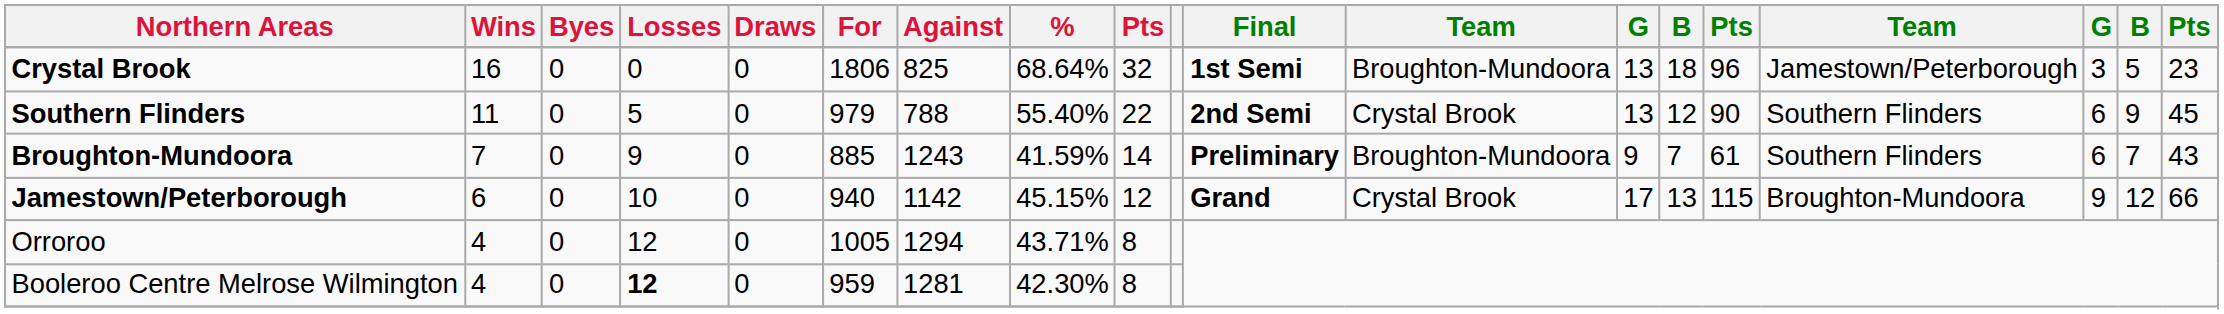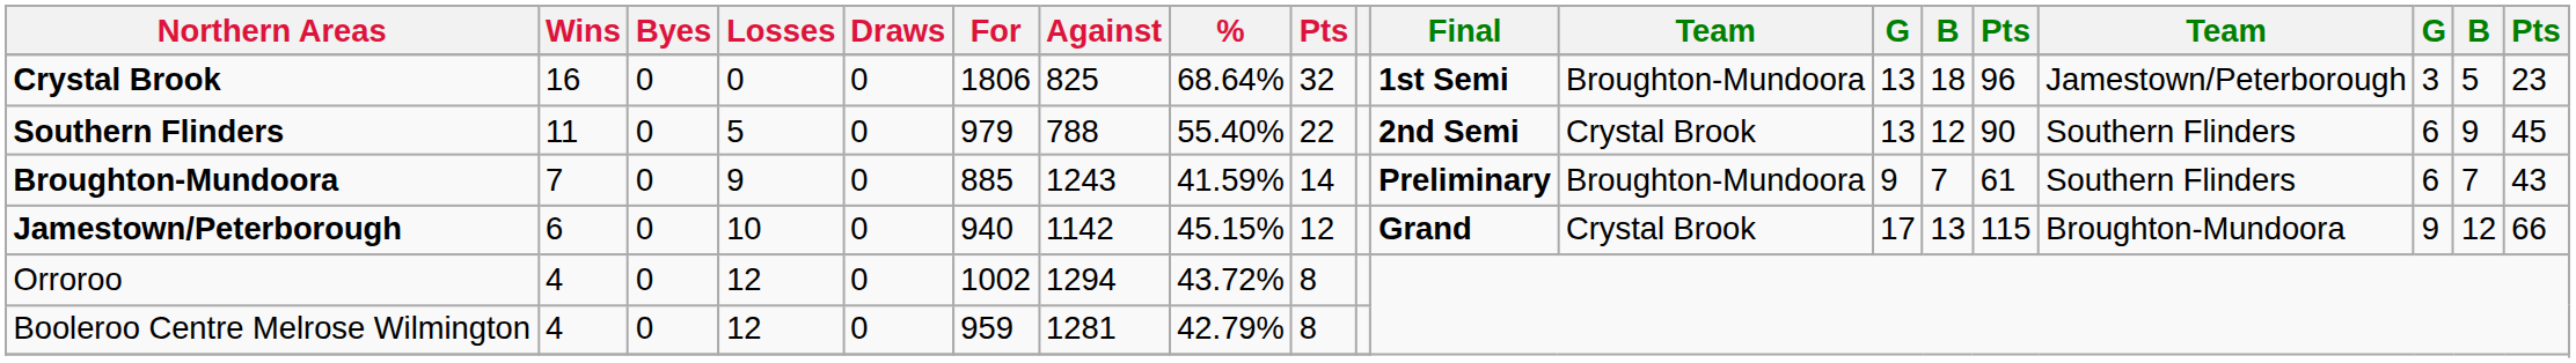 <table style="font-size: 85%; text-align: left;" class="wikitable">
 <tr>
 <th style="color:crimson">Northern Areas</th>
 <th style="color:crimson">Wins</th>
 <th style="color:crimson">Byes</th>
 <th style="color:crimson">Losses</th>
 <th style="color:crimson">Draws</th>
 <th style="color:crimson">For</th>
 <th style="color:crimson">Against</th>
 <th style="color:crimson">%</th>
 <th style="color:crimson">Pts</th>
 <th></th>
 <th style="color:green">Final</th>
 <th style="color:green">Team</th>
 <th style="color:green">G</th>
 <th style="color:green">B</th>
 <th style="color:green">Pts</th>
 <th style="color:green">Team</th>
 <th style="color:green">G</th>
 <th style="color:green">B</th>
 <th style="color:green">Pts</th>
 </tr>
 <tr>
 </tr>
 <tr>
 </tr>
 <tr>
 <td><strong>	Crystal Brook	</strong></td>
 <td>16</td>
 <td>0</td>
 <td>0</td>
 <td>0</td>
 <td>1806</td>
 <td>825</td>
 <td>68.64%</td>
 <td>32</td>
 <td></td>
 <td><strong>1st Semi</strong></td>
 <td>Broughton-Mundoora</td>
 <td>13</td>
 <td>18</td>
 <td>96</td>
 <td>Jamestown/Peterborough</td>
 <td>3</td>
 <td>5</td>
 <td>23</td>
 </tr>
 <tr>
 <td><strong>	Southern Flinders	</strong></td>
 <td>11</td>
 <td>0</td>
 <td>5</td>
 <td>0</td>
 <td>979</td>
 <td>788</td>
 <td>55.40%</td>
 <td>22</td>
 <td></td>
 <td><strong>2nd Semi</strong></td>
 <td>Crystal Brook</td>
 <td>13</td>
 <td>12</td>
 <td>90</td>
 <td>Southern Flinders</td>
 <td>6</td>
 <td>9</td>
 <td>45</td>
 </tr>
 <tr ||>
 <td><strong>	Broughton-Mundoora	</strong></td>
 <td>7</td>
 <td>0</td>
 <td>9</td>
 <td>0</td>
 <td>885</td>
 <td>1243</td>
 <td>41.59%</td>
 <td>14</td>
 <td></td>
 <td><strong>Preliminary</strong></td>
 <td>Broughton-Mundoora</td>
 <td>9</td>
 <td>7</td>
 <td>61</td>
 <td>Southern Flinders</td>
 <td>6</td>
 <td>7</td>
 <td>43</td>
 </tr>
 <tr>
 <td><strong>	Jamestown/Peterborough	</strong></td>
 <td>6</td>
 <td>0</td>
 <td>10</td>
 <td>0</td>
 <td>940</td>
 <td>1142</td>
 <td>45.15%</td>
 <td>12</td>
 <td></td>
 <td><strong>Grand</strong></td>
 <td>Crystal Brook</td>
 <td>17</td>
 <td>13</td>
 <td>115</td>
 <td>Broughton-Mundoora</td>
 <td>9</td>
 <td>12</td>
 <td>66</td>
 </tr>
 <tr>
 <td>Orroroo</td>
 <td>4</td>
 <td>0</td>
 <td>12</td>
 <td>0</td>
-<td>1005</td>
+<td>1002</td>
 <td>1294</td>
-<td>43.71%</td>
+<td>43.72%</td>
 <td>8</td>
 <td></td>
 </tr>
 <tr>
 <td>Booleroo Centre Melrose Wilmington</td>
 <td>4</td>
 <td>0</td>
-<td><strong>12</strong></td>
+<td>12</td>
 <td>0</td>
 <td>959</td>
 <td>1281</td>
-<td>42.30%</td>
+<td>42.79%</td>
 <td>8</td>
 <td></td>
 </tr>
 <tr>
 </tr>
 </table>
